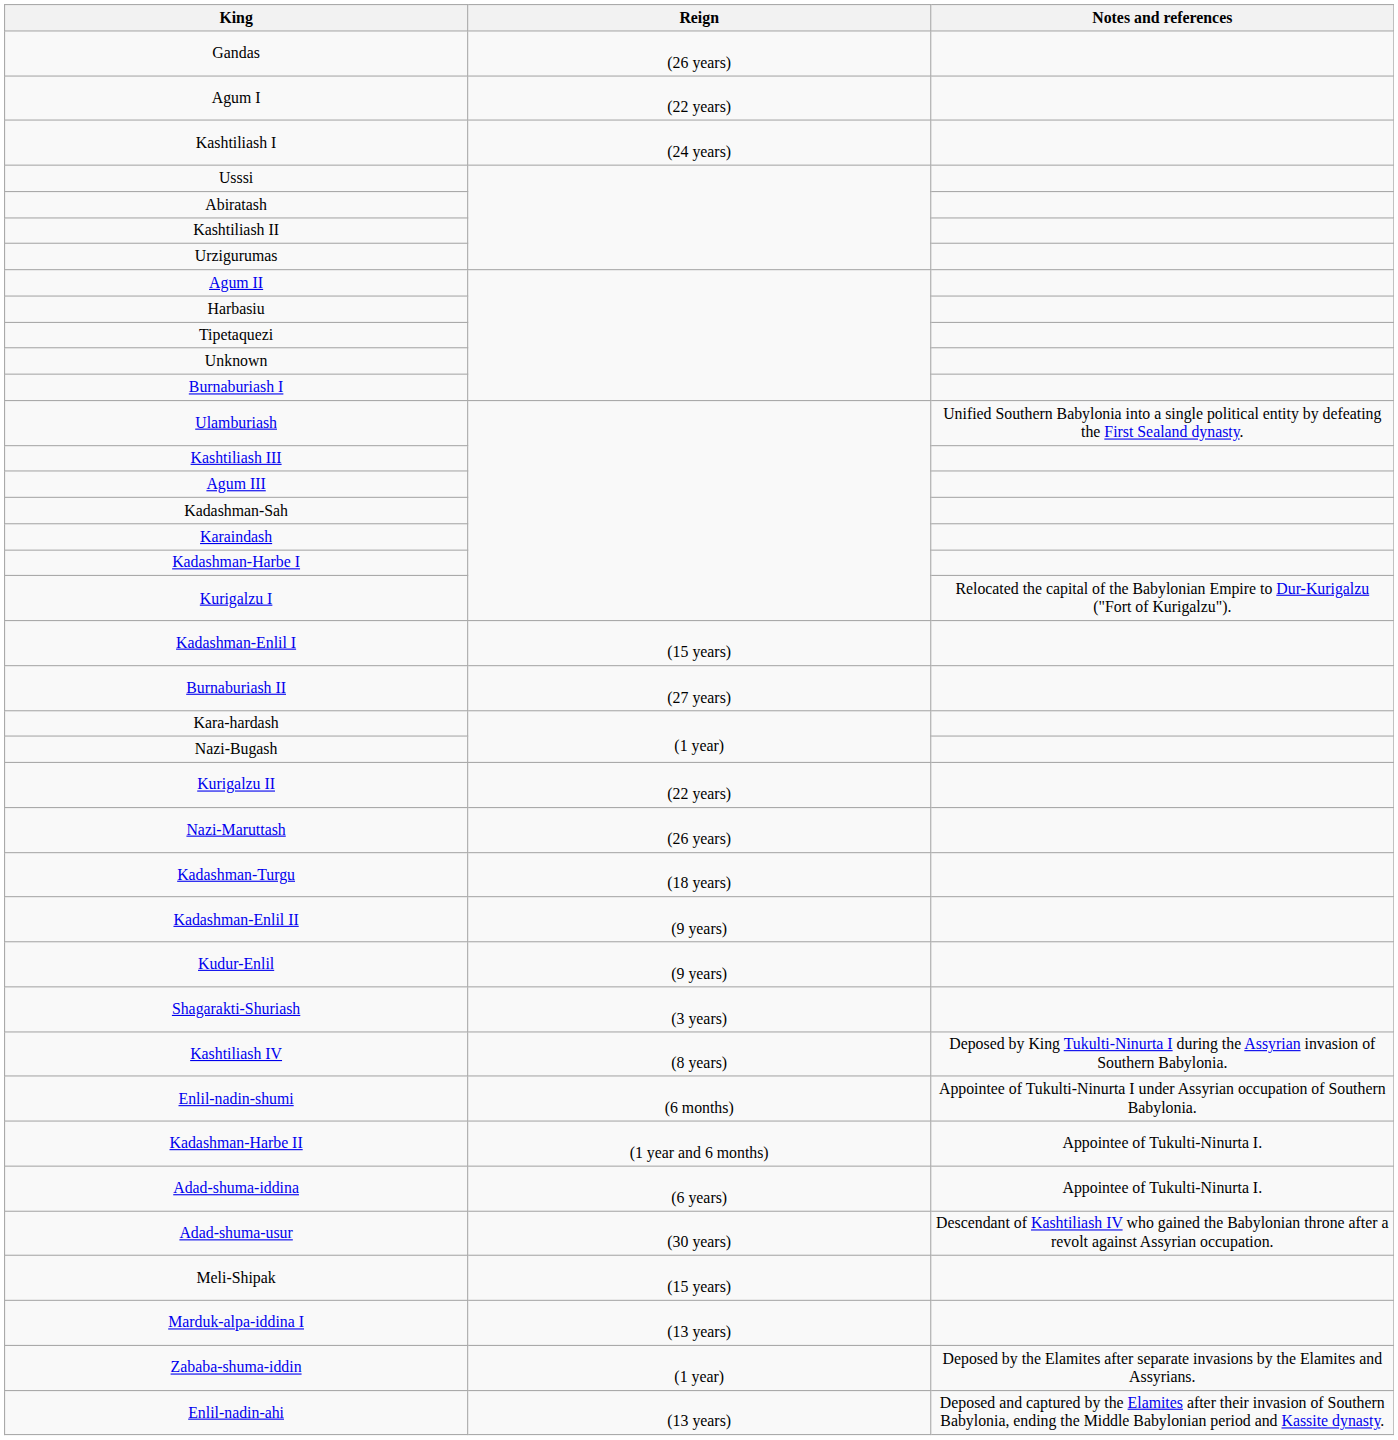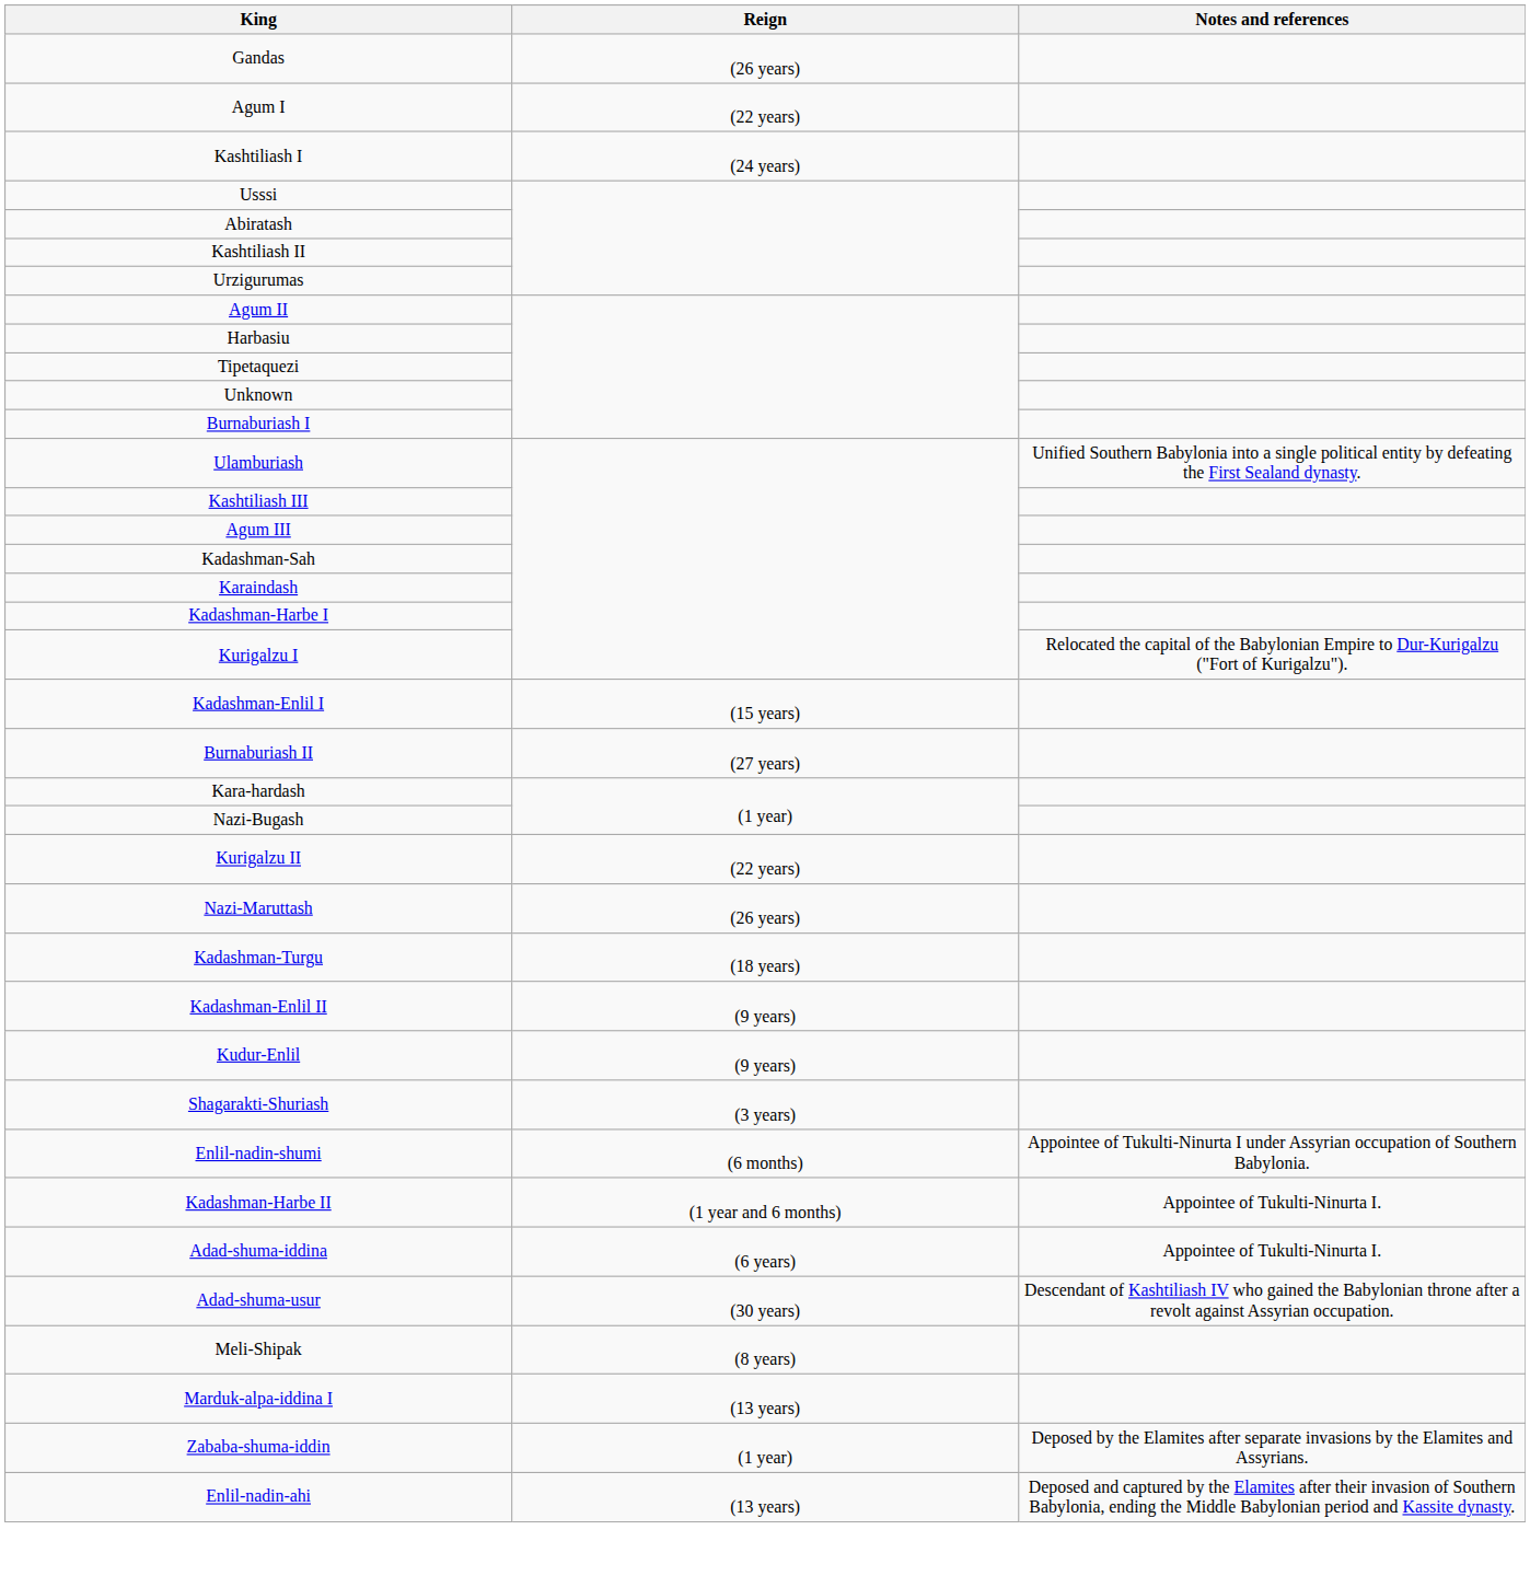 <table class="wikitable" rules="all" style="width:100%;text-align:center;font-size:90%;empty-cells:show;">
 <tr>
 <th width="33.3333333333%">King</th>
 <th width="33.3333333333%">Reign</th>
 <th width="33.3333333333%">Notes and references</th>
 </tr>
 <tr>
 <td>Gandas</td>
 <td><br>(26 years)</td>
 <td></td>
 </tr>
 <tr>
 <td>Agum I</td>
 <td><br>(22 years)</td>
 <td></td>
 </tr>
 <tr>
 <td>Kashtiliash I</td>
 <td><br>(24 years)</td>
 <td></td>
 </tr>
 <tr>
 <td>Usssi</td>
 <td rowspan="4"></td>
 <td></td>
 </tr>
 <tr>
 <td>Abiratash</td>
 <td></td>
 </tr>
 <tr>
 <td>Kashtiliash II</td>
 <td></td>
 </tr>
 <tr>
 <td>Urzigurumas</td>
 <td></td>
 </tr>
 <tr>
 <td><a href='#'>Agum II</a></td>
 <td rowspan="5"></td>
 <td></td>
 </tr>
 <tr>
 <td>Harbasiu</td>
 <td></td>
 </tr>
 <tr>
 <td>Tipetaquezi</td>
 <td></td>
 </tr>
 <tr>
 <td>Unknown</td>
 <td></td>
 </tr>
 <tr>
 <td><a href='#'>Burnaburiash I</a></td>
 <td></td>
 </tr>
 <tr>
 <td><a href='#'>Ulamburiash</a></td>
 <td rowspan="7"></td>
 <td>Unified Southern Babylonia into a single political entity by defeating the <a href='#'>First Sealand dynasty</a>.</td>
 </tr>
 <tr>
 <td><a href='#'>Kashtiliash III</a></td>
 <td></td>
 </tr>
 <tr>
 <td><a href='#'>Agum III</a></td>
 <td></td>
 </tr>
 <tr>
 <td>Kadashman-Sah</td>
 <td></td>
 </tr>
 <tr>
 <td><a href='#'>Karaindash</a></td>
 <td></td>
 </tr>
 <tr>
 <td><a href='#'>Kadashman-Harbe I</a></td>
 <td></td>
 </tr>
 <tr>
 <td><a href='#'>Kurigalzu I</a></td>
 <td>Relocated the capital of the Babylonian Empire to <a href='#'>Dur-Kurigalzu</a> ("Fort of Kurigalzu").</td>
 </tr>
 <tr>
 <td><a href='#'>Kadashman-Enlil I</a></td>
 <td><br>(15 years)</td>
 <td></td>
 </tr>
 <tr>
 <td><a href='#'>Burnaburiash II</a></td>
 <td><br>(27 years)</td>
 <td></td>
 </tr>
 <tr>
 <td>Kara-hardash</td>
 <td rowspan="2"><br>(1 year)</td>
 <td></td>
 </tr>
 <tr>
 <td>Nazi-Bugash</td>
 <td></td>
 </tr>
 <tr>
 <td><a href='#'>Kurigalzu II</a></td>
 <td><br>(22 years)</td>
 <td></td>
 </tr>
 <tr>
 <td><a href='#'>Nazi-Maruttash</a></td>
 <td><br>(26 years)</td>
 <td></td>
 </tr>
 <tr>
 <td><a href='#'>Kadashman-Turgu</a></td>
 <td><br>(18 years)</td>
 <td></td>
 </tr>
 <tr>
 <td><a href='#'>Kadashman-Enlil II</a></td>
 <td><br>(9 years)</td>
 <td></td>
 </tr>
 <tr>
 <td><a href='#'>Kudur-Enlil</a></td>
 <td><br>(9 years)</td>
 <td></td>
 </tr>
 <tr>
 <td><a href='#'>Shagarakti-Shuriash</a></td>
 <td><br>(3 years)</td>
 <td></td>
 </tr>
 <tr>
-<td><a href='#'>Kashtiliash IV</a></td>
-<td><br>(8 years)</td>
-<td>Deposed by King <a href='#'>Tukulti-Ninurta I</a> during the <a href='#'>Assyrian</a> invasion of Southern Babylonia.</td>
-</tr>
-<tr>
 <td><a href='#'>Enlil-nadin-shumi</a></td>
 <td><br>(6 months)</td>
 <td>Appointee of Tukulti-Ninurta I under Assyrian occupation of Southern Babylonia.</td>
 </tr>
 <tr>
 <td><a href='#'>Kadashman-Harbe II</a></td>
 <td><br>(1 year and 6 months)</td>
 <td>Appointee of Tukulti-Ninurta I.</td>
 </tr>
 <tr>
 <td><a href='#'>Adad-shuma-iddina</a></td>
 <td><br>(6 years)</td>
 <td>Appointee of Tukulti-Ninurta I.</td>
 </tr>
 <tr>
 <td><a href='#'>Adad-shuma-usur</a></td>
 <td><br>(30 years)</td>
 <td>Descendant of <a href='#'>Kashtiliash IV</a> who gained the Babylonian throne after a revolt against Assyrian occupation.</td>
 </tr>
 <tr>
 <td>Meli-Shipak</td>
-<td><br>(15 years)</td>
+<td><br>(8 years)</td>
 <td></td>
 </tr>
 <tr>
 <td><a href='#'>Marduk-alpa-iddina I</a></td>
 <td><br>(13 years)</td>
 <td></td>
 </tr>
 <tr>
 <td><a href='#'>Zababa-shuma-iddin</a></td>
 <td><br>(1 year)</td>
 <td>Deposed by the Elamites after separate invasions by the Elamites and Assyrians.</td>
 </tr>
 <tr>
 <td><a href='#'>Enlil-nadin-ahi</a></td>
 <td><br>(13 years)</td>
 <td>Deposed and captured by the <a href='#'>Elamites</a> after their invasion of Southern Babylonia, ending the Middle Babylonian period and <a href='#'>Kassite dynasty</a>.</td>
 </tr>
 </table>
